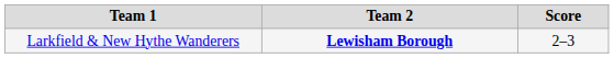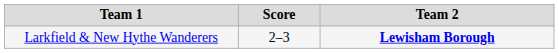 <table class="wikitable" style="width: 640px; background:Whitesmoke; text-align:center">
 <tr>
 <td scope="col" style="width: 42.5%; background:Gainsboro;"><strong>Team 1</strong></td>
+<td scope="col" style="width: 15.0%; background:Gainsboro;"><strong>Score</strong></td>
 <td scope="col" style="width: 42.5%; background:Gainsboro;"><strong>Team 2</strong></td>
-<td scope="col" style="width: 15.0%; background:Gainsboro;"><strong>Score</strong></td>
 </tr>
 <tr>
 <td><a href='#'>Larkfield & New Hythe Wanderers</a></td>
+<td>2–3</td>
 <td><a href='#'><strong>Lewisham Borough</strong></a></td>
-<td>2–3</td>
 </tr>
 </table>
